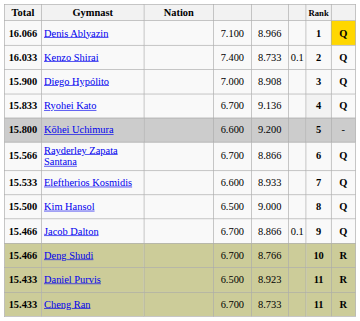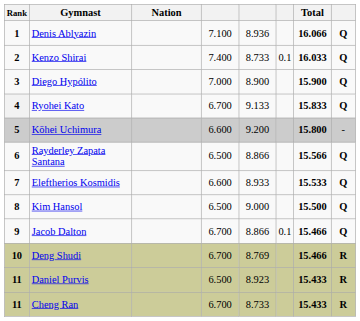 <table class="wikitable sortable" style="text-align:center;">
 <tr>
-<th scope="col"  style="width:50px;">Total</th>
+<th scope="col"  style="width:15px;"><small>Rank</small></th>
 <th scope="col"  style="width:150px;">Gymnast</th>
 <th scope="col"  style="width:100px;">Nation</th>
 <th scope="col"  style="width:50px;"><small></small></th>
 <th scope="col"  style="width:50px;"><small></small></th>
 <th scope="col"  style="width:20px;"><small></small></th>
-<th scope="col"  style="width:15px;"><small>Rank</small></th>
+<th scope="col"  style="width:50px;">Total</th>
 <th scope="col"  style="width:30px;"><small></small></th>
 </tr>
 <tr>
-<td><strong>16.066</strong></td>
+<td scope=row style="text-align:center"><strong>1</strong></td>
 <td style="height:30px; text-align:left;"><a href='#'>Denis Ablyazin</a></td>
 <td style="text-align:left;"><small></small></td>
 <td>7.100</td>
-<td>8.966</td>
+<td>8.936</td>
 <td></td>
-<td scope=row style="text-align:center"><strong>1</strong></td>
-<td style="background: gold;"><strong>Q</strong></td>
+<td><strong>16.066</strong></td>
+<td><strong>Q</strong></td>
 </tr>
 <tr>
-<td><strong>16.033</strong></td>
+<td scope=row style="text-align:center"><strong>2</strong></td>
 <td style="height:30px; text-align:left;"><a href='#'>Kenzo Shirai</a></td>
 <td style="text-align:left;"><small></small></td>
 <td>7.400</td>
 <td>8.733</td>
 <td>0.1</td>
-<td scope=row style="text-align:center"><strong>2</strong></td>
+<td><strong>16.033</strong></td>
 <td><strong>Q</strong></td>
 </tr>
 <tr>
-<td><strong>15.900</strong></td>
+<td scope=row style="text-align:center"><strong>3</strong></td>
 <td style="height:30px; text-align:left;"><a href='#'>Diego Hypólito</a></td>
 <td style="text-align:left;"><small></small></td>
 <td>7.000</td>
-<td>8.908</td>
+<td>8.900</td>
 <td></td>
-<td scope=row style="text-align:center"><strong>3</strong></td>
+<td><strong>15.900</strong></td>
 <td><strong>Q</strong></td>
 </tr>
 <tr>
-<td><strong>15.833</strong></td>
+<th scope=row style="text-align:center"><strong>4</strong></th>
 <td style="height:30px; text-align:left;"><a href='#'>Ryohei Kato</a></td>
 <td style="text-align:left;"><small></small></td>
 <td>6.700</td>
-<td>9.136</td>
+<td>9.133</td>
 <td></td>
-<th scope=row style="text-align:center"><strong>4</strong></th>
+<td><strong>15.833</strong></td>
 <td><strong>Q</strong></td>
 </tr>
 <tr style="background:#cccccc;">
-<td><strong>15.800</strong></td>
+<td scope=row style="text-align:center"><strong>5</strong></td>
 <td style="height:30px; text-align:left;"><a href='#'>Kōhei Uchimura</a></td>
 <td style="text-align:left;"><small></small></td>
 <td>6.600</td>
 <td>9.200</td>
 <td></td>
-<td scope=row style="text-align:center"><strong>5</strong></td>
+<td><strong>15.800</strong></td>
 <td>-</td>
 </tr>
 <tr>
-<td><strong>15.566</strong></td>
+<td scope=row style="text-align:center"><strong>6</strong></td>
 <td style="height:30px; text-align:left;"><a href='#'>Rayderley Zapata Santana</a></td>
 <td style="text-align:left;"><small></small></td>
-<td>6.700</td>
+<td>6.500</td>
 <td>8.866</td>
 <td></td>
-<td scope=row style="text-align:center"><strong>6</strong></td>
+<td><strong>15.566</strong></td>
 <td><strong>Q</strong></td>
 </tr>
 <tr>
-<td><strong>15.533</strong></td>
+<td scope=row style="text-align:center"><strong>7</strong></td>
 <td style="height:30px; text-align:left;"><a href='#'>Eleftherios Kosmidis</a></td>
 <td style="text-align:left;"><small></small></td>
 <td>6.600</td>
 <td>8.933</td>
 <td></td>
-<td scope=row style="text-align:center"><strong>7</strong></td>
+<td><strong>15.533</strong></td>
 <td><strong>Q</strong></td>
 </tr>
 <tr>
-<td><strong>15.500</strong></td>
+<td scope=row style="text-align:center"><strong>8</strong></td>
 <td style="height:30px; text-align:left;"><a href='#'>Kim Hansol</a></td>
 <td style="text-align:left;"><small></small></td>
 <td>6.500</td>
 <td>9.000</td>
 <td></td>
-<td scope=row style="text-align:center"><strong>8</strong></td>
+<td><strong>15.500</strong></td>
 <td><strong>Q</strong></td>
 </tr>
 <tr>
-<td><strong>15.466</strong></td>
+<td scope=row style="text-align:center"><strong>9</strong></td>
 <td style="height:30px; text-align:left;"><a href='#'>Jacob Dalton</a></td>
 <td style="text-align:left;"><small></small></td>
 <td>6.700</td>
 <td>8.866</td>
 <td>0.1</td>
-<td scope=row style="text-align:center"><strong>9</strong></td>
+<td><strong>15.466</strong></td>
 <td><strong>Q</strong></td>
 </tr>
 <tr style="background:#CCCC99;">
-<td><strong>15.466</strong></td>
+<td scope=row style="text-align:center"><strong>10</strong></td>
 <td style="height:30px; text-align:left;"><a href='#'>Deng Shudi</a></td>
 <td style="text-align:left;"><small></small></td>
 <td>6.700</td>
-<td>8.766</td>
+<td>8.769</td>
 <td></td>
-<td scope=row style="text-align:center"><strong>10</strong></td>
+<td><strong>15.466</strong></td>
 <td><strong>R</strong></td>
 </tr>
 <tr style="background:#CCCC99;">
-<td><strong>15.433</strong></td>
+<td scope=row style="text-align:center"><strong>11</strong></td>
 <td style="height:30px; text-align:left;"><a href='#'>Daniel Purvis</a></td>
 <td style="text-align:left;"><small></small></td>
 <td>6.500</td>
 <td>8.923</td>
 <td></td>
-<td scope=row style="text-align:center"><strong>11</strong></td>
+<td><strong>15.433</strong></td>
 <td><strong>R</strong></td>
 </tr>
 <tr style="background:#CCCC99;">
-<td><strong>15.433</strong></td>
+<td scope=row style="text-align:center"><strong>11</strong></td>
 <td style="height:30px; text-align:left;"><a href='#'>Cheng Ran</a></td>
 <td style="text-align:left;"><small></small></td>
 <td>6.700</td>
 <td>8.733</td>
 <td></td>
-<td scope=row style="text-align:center"><strong>11</strong></td>
+<td><strong>15.433</strong></td>
 <td><strong>R</strong></td>
 </tr>
 </table>
